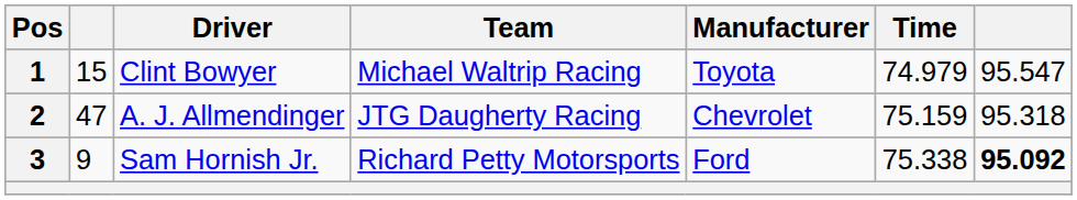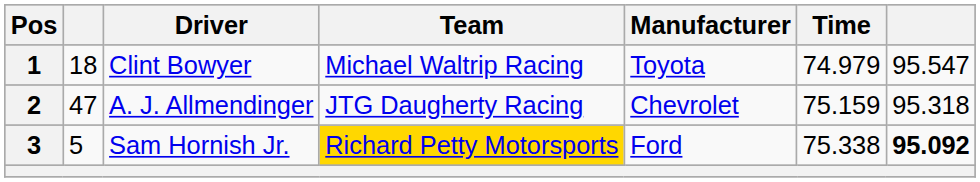 <table class="wikitable" style="font-size:95%">
 <tr>
 <th>Pos</th>
 <th></th>
 <th>Driver</th>
 <th>Team</th>
 <th>Manufacturer</th>
 <th>Time</th>
 <th></th>
 </tr>
 <tr>
 <th>1</th>
-<td>15</td>
+<td>18</td>
 <td><a href='#'>Clint Bowyer</a></td>
 <td><a href='#'>Michael Waltrip Racing</a></td>
 <td><a href='#'>Toyota</a></td>
 <td>74.979</td>
 <td>95.547</td>
 </tr>
 <tr>
 <th>2</th>
 <td>47</td>
 <td><a href='#'>A. J. Allmendinger</a></td>
 <td><a href='#'>JTG Daugherty Racing</a></td>
 <td><a href='#'>Chevrolet</a></td>
 <td>75.159</td>
 <td>95.318</td>
 </tr>
 <tr>
 <th>3</th>
-<td>9</td>
+<td>5</td>
 <td><a href='#'>Sam Hornish Jr.</a></td>
-<td><a href='#'>Richard Petty Motorsports</a></td>
+<td style="background: gold;"><a href='#'>Richard Petty Motorsports</a></td>
 <td><a href='#'>Ford</a></td>
 <td>75.338</td>
 <td><strong>95.092</strong></td>
 </tr>
 <tr>
 <th colspan="7"></th>
 </tr>
 </table>
